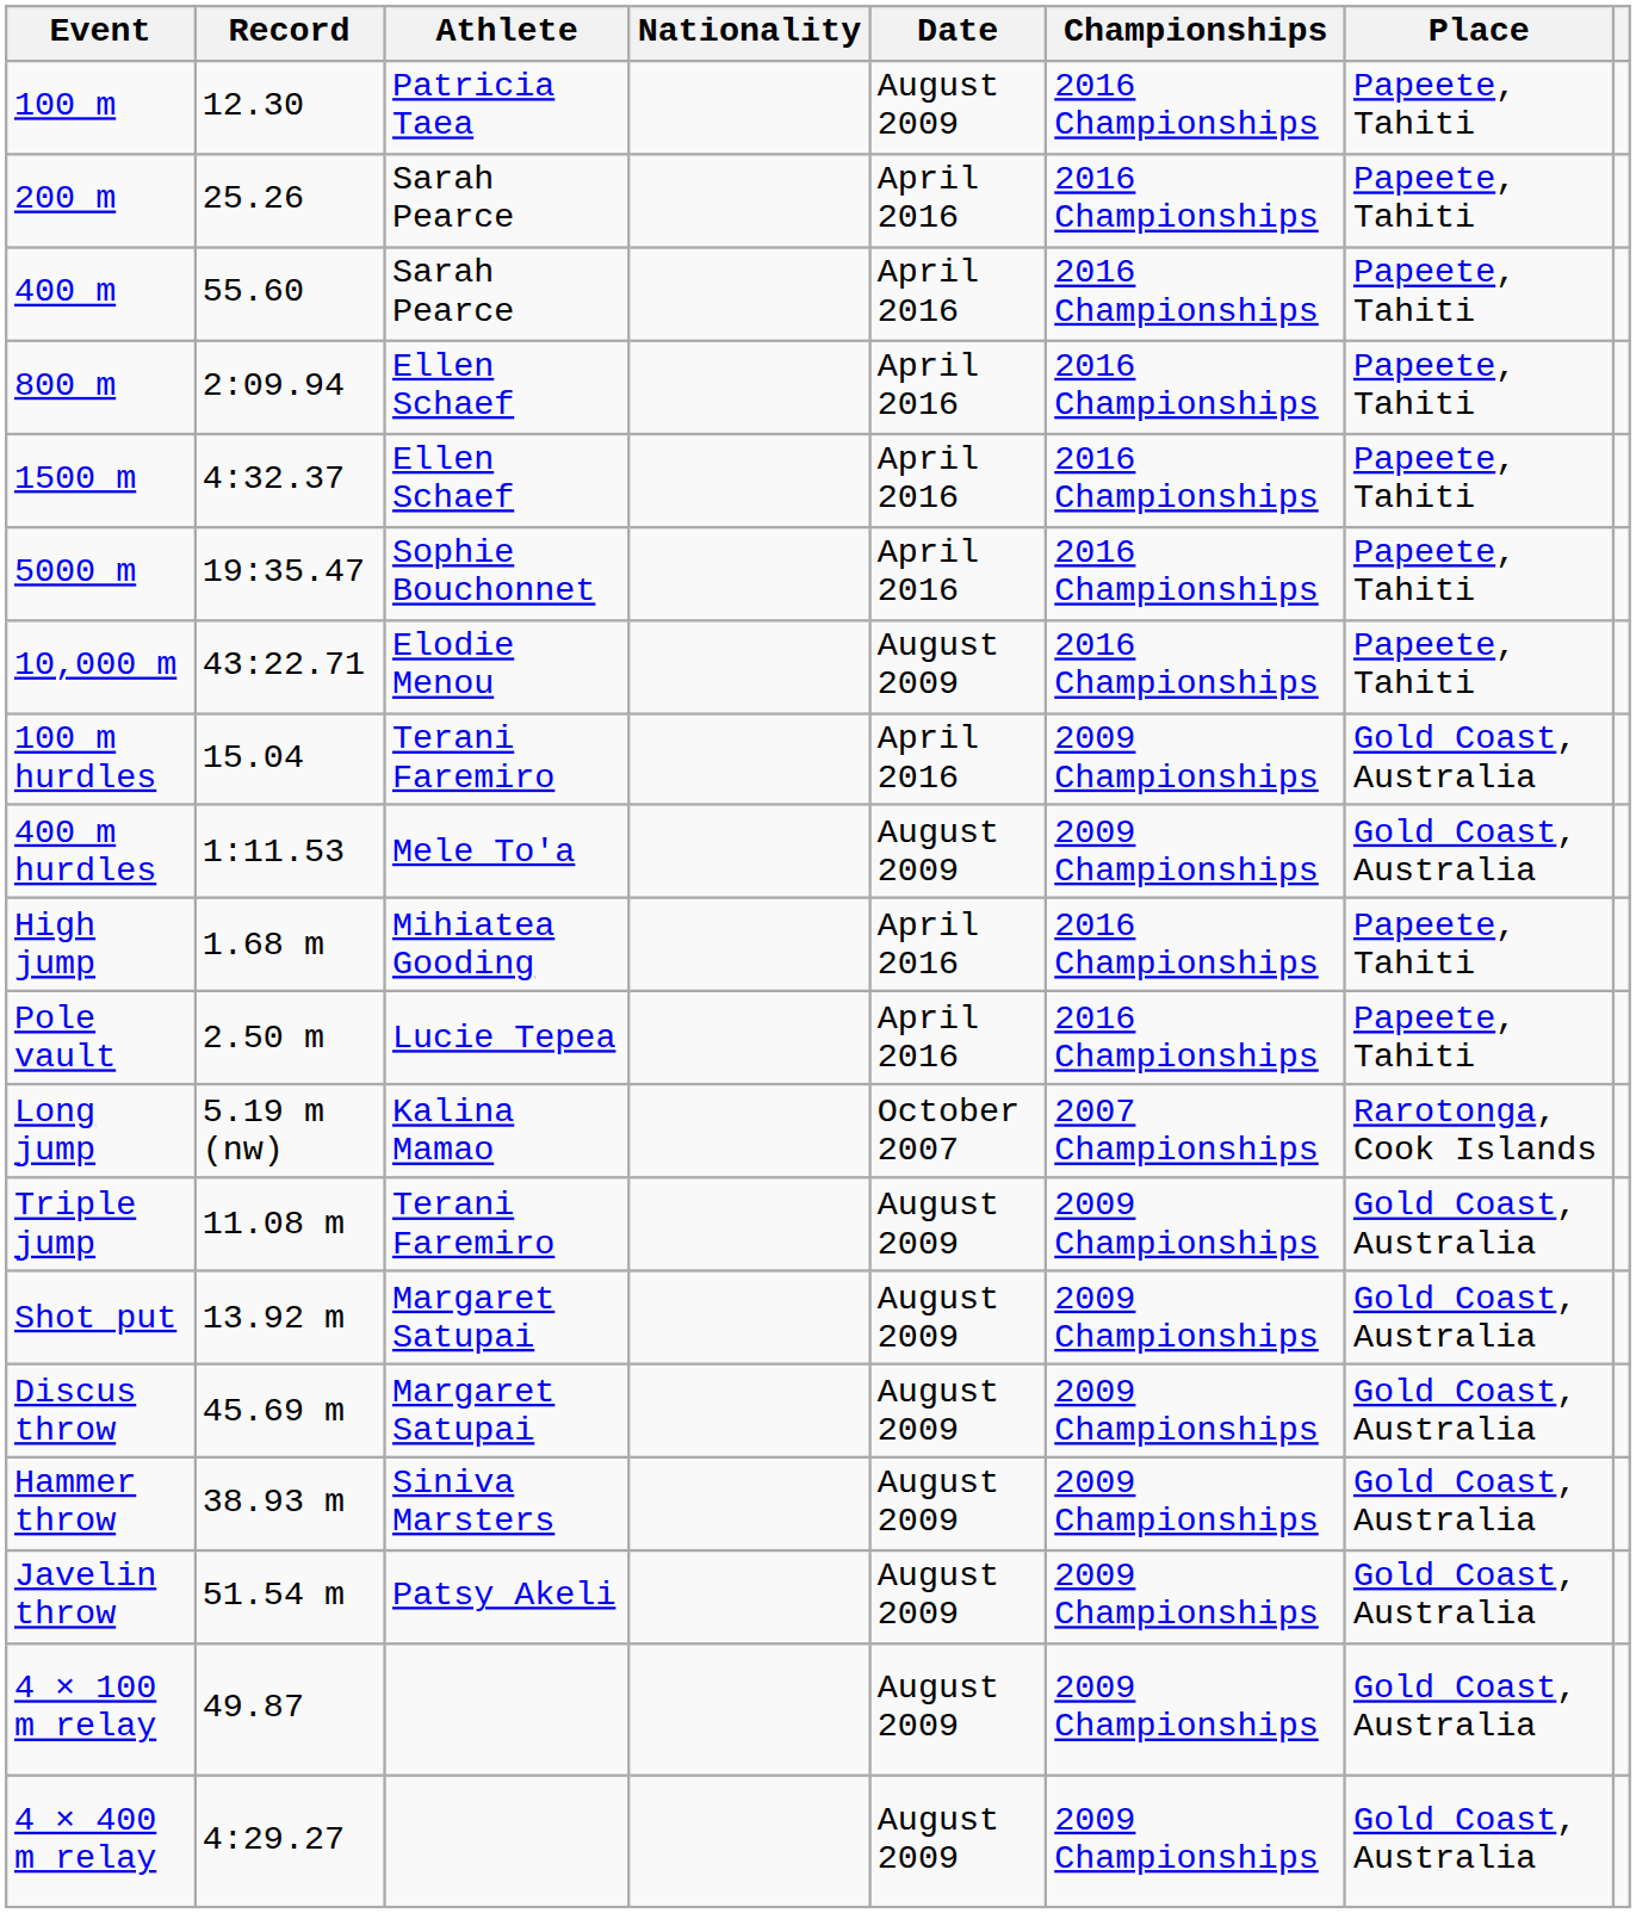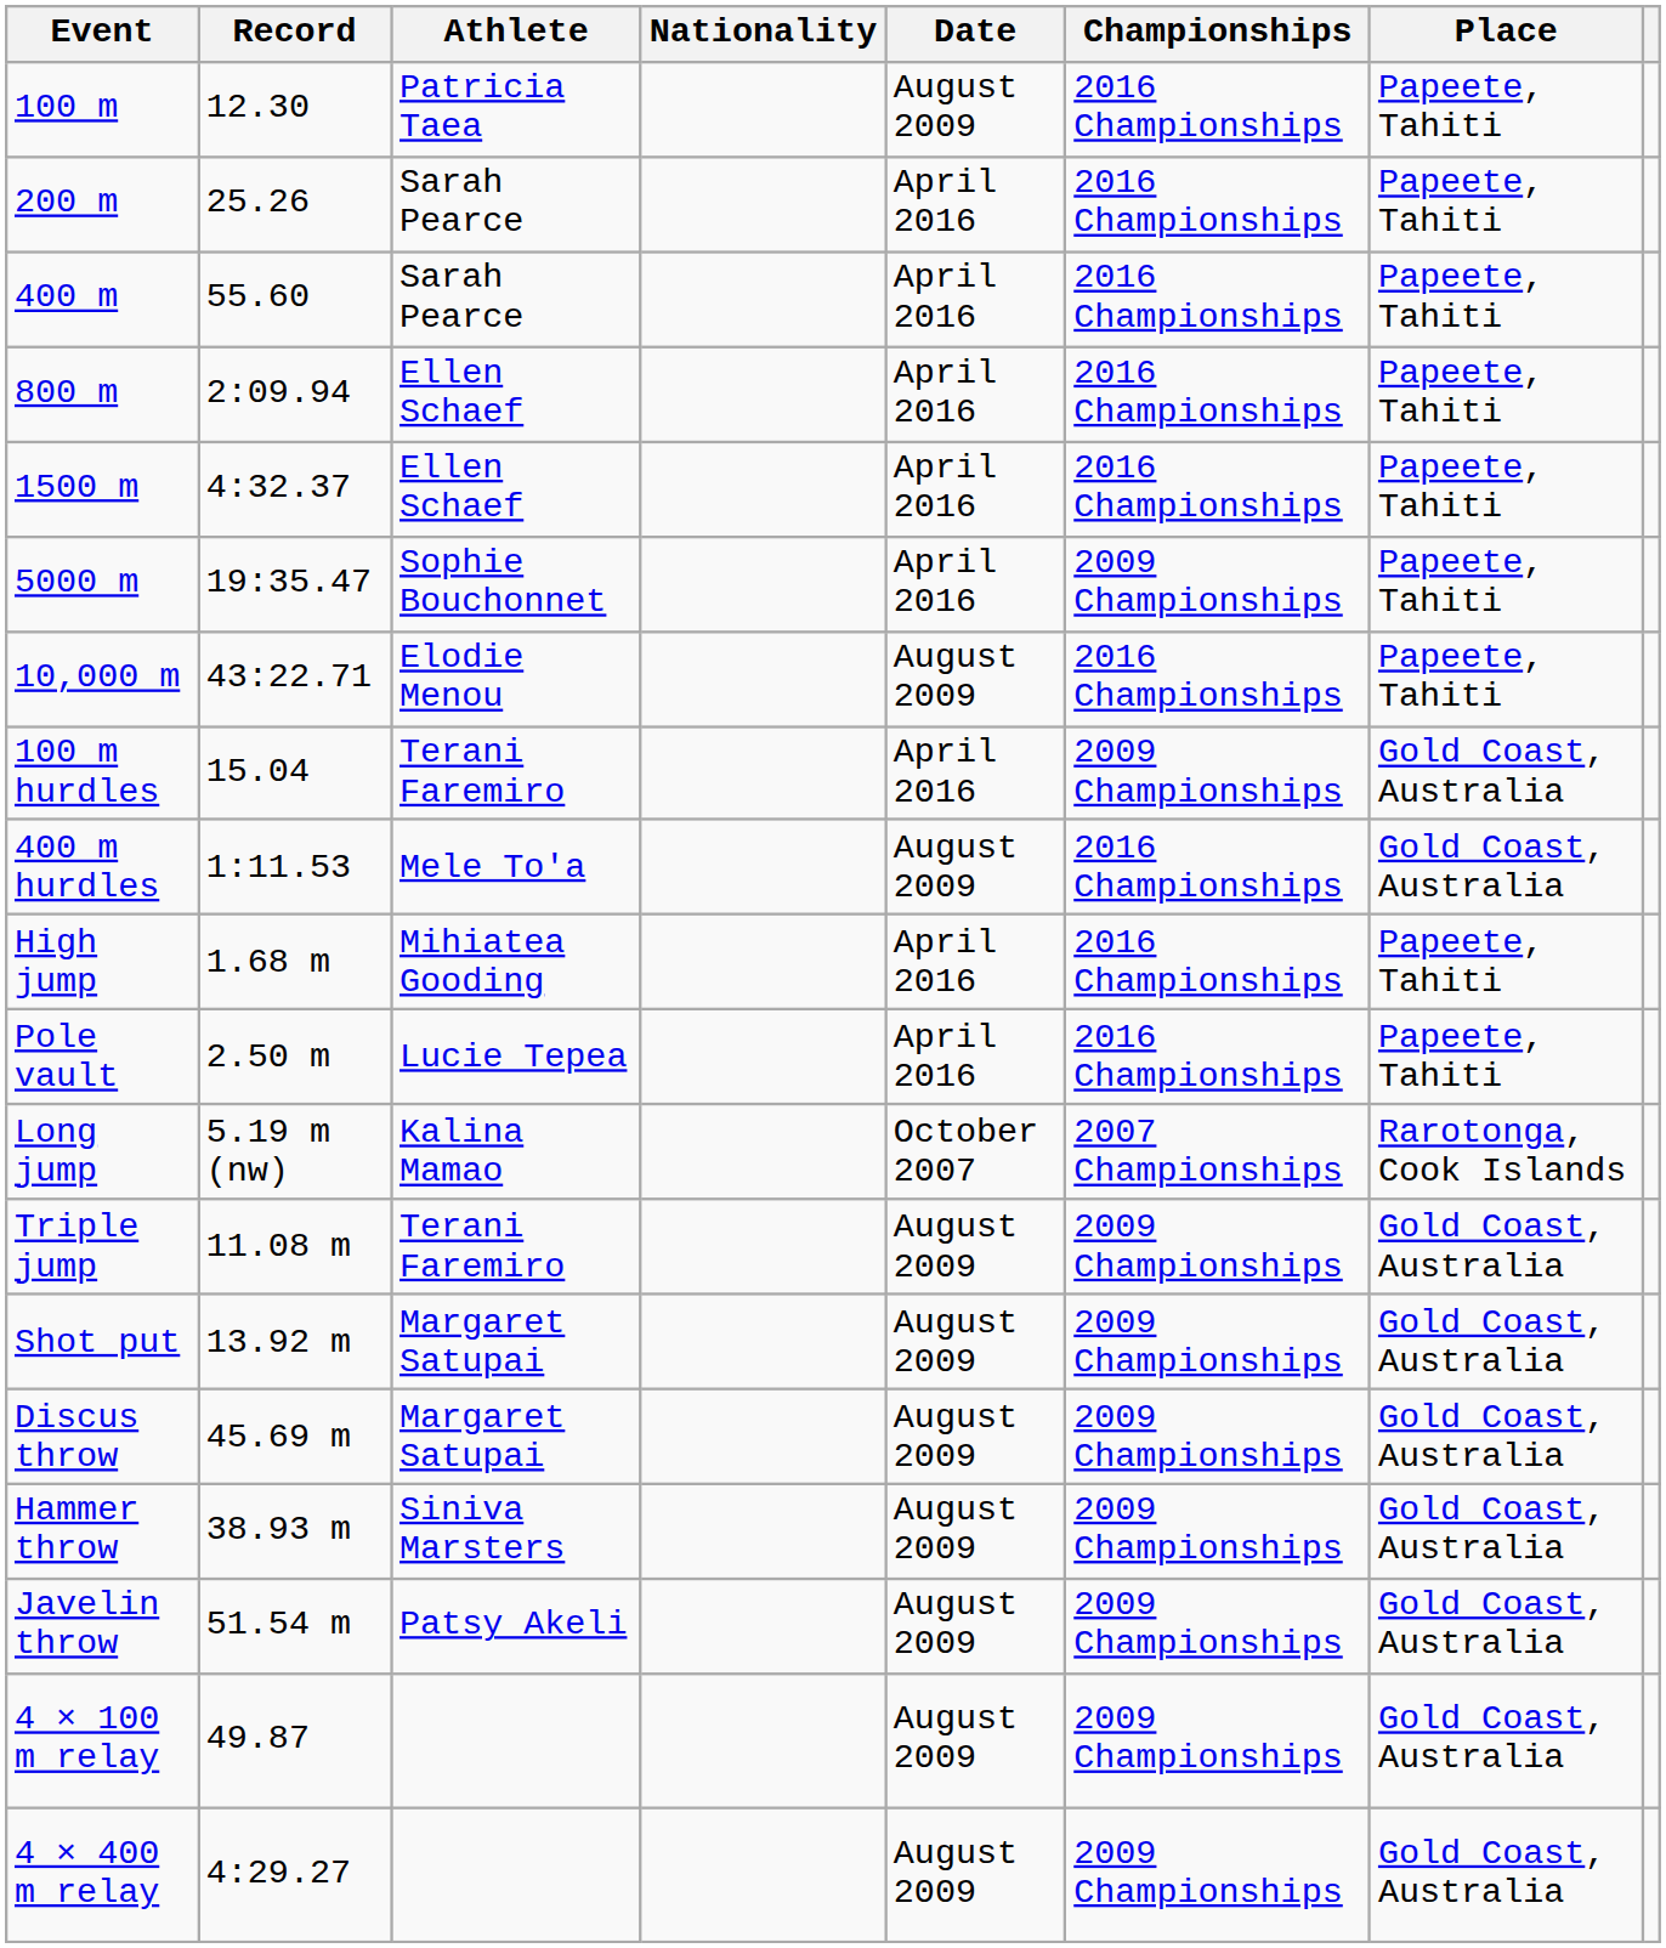 <table class="wikitable" style="font-size:95%; width: 95%;">
 <tr>
 <th>Event</th>
 <th>Record</th>
 <th>Athlete</th>
 <th>Nationality</th>
 <th>Date</th>
 <th>Championships</th>
 <th>Place</th>
 <th></th>
 </tr>
 <tr>
 <td><a href='#'>100 m</a></td>
 <td>12.30 </td>
 <td><a href='#'>Patricia Taea</a></td>
 <td></td>
 <td>August 2009</td>
 <td><a href='#'>2016 Championships</a></td>
 <td> <a href='#'>Papeete</a>, Tahiti</td>
 <td></td>
 </tr>
 <tr>
 <td><a href='#'>200 m</a></td>
 <td>25.26 </td>
 <td>Sarah Pearce</td>
 <td></td>
 <td>April 2016</td>
 <td><a href='#'>2016 Championships</a></td>
 <td> <a href='#'>Papeete</a>, Tahiti</td>
 <td></td>
 </tr>
 <tr>
 <td><a href='#'>400 m</a></td>
 <td>55.60</td>
 <td>Sarah Pearce</td>
 <td></td>
 <td>April 2016</td>
 <td><a href='#'>2016 Championships</a></td>
 <td> <a href='#'>Papeete</a>, Tahiti</td>
 <td></td>
 </tr>
 <tr>
 <td><a href='#'>800 m</a></td>
 <td>2:09.94</td>
 <td><a href='#'>Ellen Schaef</a></td>
 <td></td>
 <td>April 2016</td>
 <td><a href='#'>2016 Championships</a></td>
 <td> <a href='#'>Papeete</a>, Tahiti</td>
 <td></td>
 </tr>
 <tr>
 <td><a href='#'>1500 m</a></td>
 <td>4:32.37</td>
 <td><a href='#'>Ellen Schaef</a></td>
 <td></td>
 <td>April 2016</td>
 <td><a href='#'>2016 Championships</a></td>
 <td> <a href='#'>Papeete</a>, Tahiti</td>
 <td></td>
 </tr>
 <tr>
 <td><a href='#'>5000 m</a></td>
 <td>19:35.47</td>
 <td><a href='#'>Sophie Bouchonnet</a></td>
 <td></td>
 <td>April 2016</td>
-<td><a href='#'>2016 Championships</a></td>
+<td><a href='#'>2009 Championships</a></td>
 <td> <a href='#'>Papeete</a>, Tahiti</td>
 <td></td>
 </tr>
 <tr>
 <td><a href='#'>10,000 m</a></td>
 <td>43:22.71</td>
 <td><a href='#'>Elodie Menou</a></td>
 <td></td>
 <td>August 2009</td>
 <td><a href='#'>2016 Championships</a></td>
 <td> <a href='#'>Papeete</a>, Tahiti</td>
 <td></td>
 </tr>
 <tr>
 <td><a href='#'>100 m hurdles</a></td>
 <td>15.04 </td>
 <td><a href='#'>Terani Faremiro</a></td>
 <td></td>
 <td>April 2016</td>
 <td><a href='#'>2009 Championships</a></td>
 <td> <a href='#'>Gold Coast</a>, Australia</td>
 <td></td>
 </tr>
 <tr>
 <td><a href='#'>400 m hurdles</a></td>
 <td>1:11.53</td>
 <td><a href='#'>Mele To'a</a></td>
 <td></td>
 <td>August 2009</td>
-<td><a href='#'>2009 Championships</a></td>
+<td><a href='#'>2016 Championships</a></td>
 <td> <a href='#'>Gold Coast</a>, Australia</td>
 <td></td>
 </tr>
 <tr>
 <td><a href='#'>High jump</a></td>
 <td>1.68 m</td>
 <td><a href='#'>Mihiatea Gooding</a></td>
 <td></td>
 <td>April 2016</td>
 <td><a href='#'>2016 Championships</a></td>
 <td> <a href='#'>Papeete</a>, Tahiti</td>
 <td></td>
 </tr>
 <tr>
 <td><a href='#'>Pole vault</a></td>
 <td>2.50 m</td>
 <td><a href='#'>Lucie Tepea</a></td>
 <td></td>
 <td>April 2016</td>
 <td><a href='#'>2016 Championships</a></td>
 <td> <a href='#'>Papeete</a>, Tahiti</td>
 <td></td>
 </tr>
 <tr>
 <td><a href='#'>Long jump</a></td>
 <td>5.19 m (nw)</td>
 <td><a href='#'>Kalina Mamao</a></td>
 <td></td>
 <td>October 2007</td>
 <td><a href='#'>2007 Championships</a></td>
 <td> <a href='#'>Rarotonga</a>, Cook Islands</td>
 <td></td>
 </tr>
 <tr>
 <td><a href='#'>Triple jump</a></td>
 <td>11.08 m </td>
 <td><a href='#'>Terani Faremiro</a></td>
 <td></td>
 <td>August 2009</td>
 <td><a href='#'>2009 Championships</a></td>
 <td> <a href='#'>Gold Coast</a>, Australia</td>
 <td></td>
 </tr>
 <tr>
 <td><a href='#'>Shot put</a></td>
 <td>13.92 m</td>
 <td><a href='#'>Margaret Satupai</a></td>
 <td></td>
 <td>August 2009</td>
 <td><a href='#'>2009 Championships</a></td>
 <td> <a href='#'>Gold Coast</a>, Australia</td>
 <td></td>
 </tr>
 <tr>
 <td><a href='#'>Discus throw</a></td>
 <td>45.69 m</td>
 <td><a href='#'>Margaret Satupai</a></td>
 <td></td>
 <td>August 2009</td>
 <td><a href='#'>2009 Championships</a></td>
 <td> <a href='#'>Gold Coast</a>, Australia</td>
 <td></td>
 </tr>
 <tr>
 <td><a href='#'>Hammer throw</a></td>
 <td>38.93 m</td>
 <td><a href='#'>Siniva Marsters</a></td>
 <td></td>
 <td>August 2009</td>
 <td><a href='#'>2009 Championships</a></td>
 <td> <a href='#'>Gold Coast</a>, Australia</td>
 <td></td>
 </tr>
 <tr>
 <td><a href='#'>Javelin throw</a></td>
 <td>51.54 m</td>
 <td><a href='#'>Patsy Akeli</a></td>
 <td></td>
 <td>August 2009</td>
 <td><a href='#'>2009 Championships</a></td>
 <td> <a href='#'>Gold Coast</a>, Australia</td>
 <td></td>
 </tr>
 <tr>
 <td><a href='#'>4 × 100 m relay</a></td>
 <td>49.87</td>
 <td><br><br><br></td>
 <td></td>
 <td>August 2009</td>
 <td><a href='#'>2009 Championships</a></td>
 <td> <a href='#'>Gold Coast</a>, Australia</td>
 <td></td>
 </tr>
 <tr>
 <td><a href='#'>4 × 400 m relay</a></td>
 <td>4:29.27</td>
 <td><br><br><br></td>
 <td></td>
 <td>August 2009</td>
 <td><a href='#'>2009 Championships</a></td>
 <td> <a href='#'>Gold Coast</a>, Australia</td>
 <td></td>
 </tr>
 </table>
